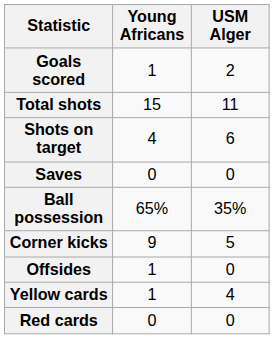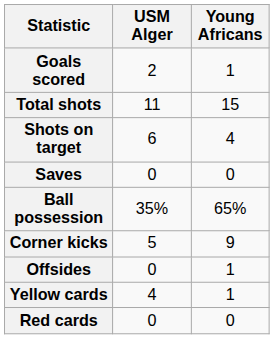 <table class="wikitable plainrowheaders" style="text-align:center">
 <tr>
 <th scope="col" style="width:100px">Statistic</th>
+<th scope="col" style="width:70px">USM Alger</th>
 <th scope="col" style="width:70px">Young Africans</th>
-<th scope="col" style="width:70px">USM Alger</th>
 </tr>
 <tr>
 <th scope=row>Goals scored</th>
+<td>2</td>
 <td>1</td>
-<td>2</td>
 </tr>
 <tr>
 <th scope=row>Total shots</th>
+<td>11</td>
 <td>15</td>
-<td>11</td>
 </tr>
 <tr>
 <th scope=row>Shots on target</th>
+<td>6</td>
 <td>4</td>
-<td>6</td>
 </tr>
 <tr>
 <th scope=row>Saves</th>
 <td>0</td>
 <td>0</td>
 </tr>
 <tr>
 <th scope=row>Ball possession</th>
+<td>35%</td>
 <td>65%</td>
-<td>35%</td>
 </tr>
 <tr>
 <th scope=row>Corner kicks</th>
+<td>5</td>
 <td>9</td>
-<td>5</td>
 </tr>
 <tr>
 <th scope=row>Offsides</th>
+<td>0</td>
 <td>1</td>
-<td>0</td>
 </tr>
 <tr>
 <th scope=row>Yellow cards</th>
+<td>4</td>
 <td>1</td>
-<td>4</td>
 </tr>
 <tr>
 <th scope=row>Red cards</th>
 <td>0</td>
 <td>0</td>
 </tr>
 </table>
